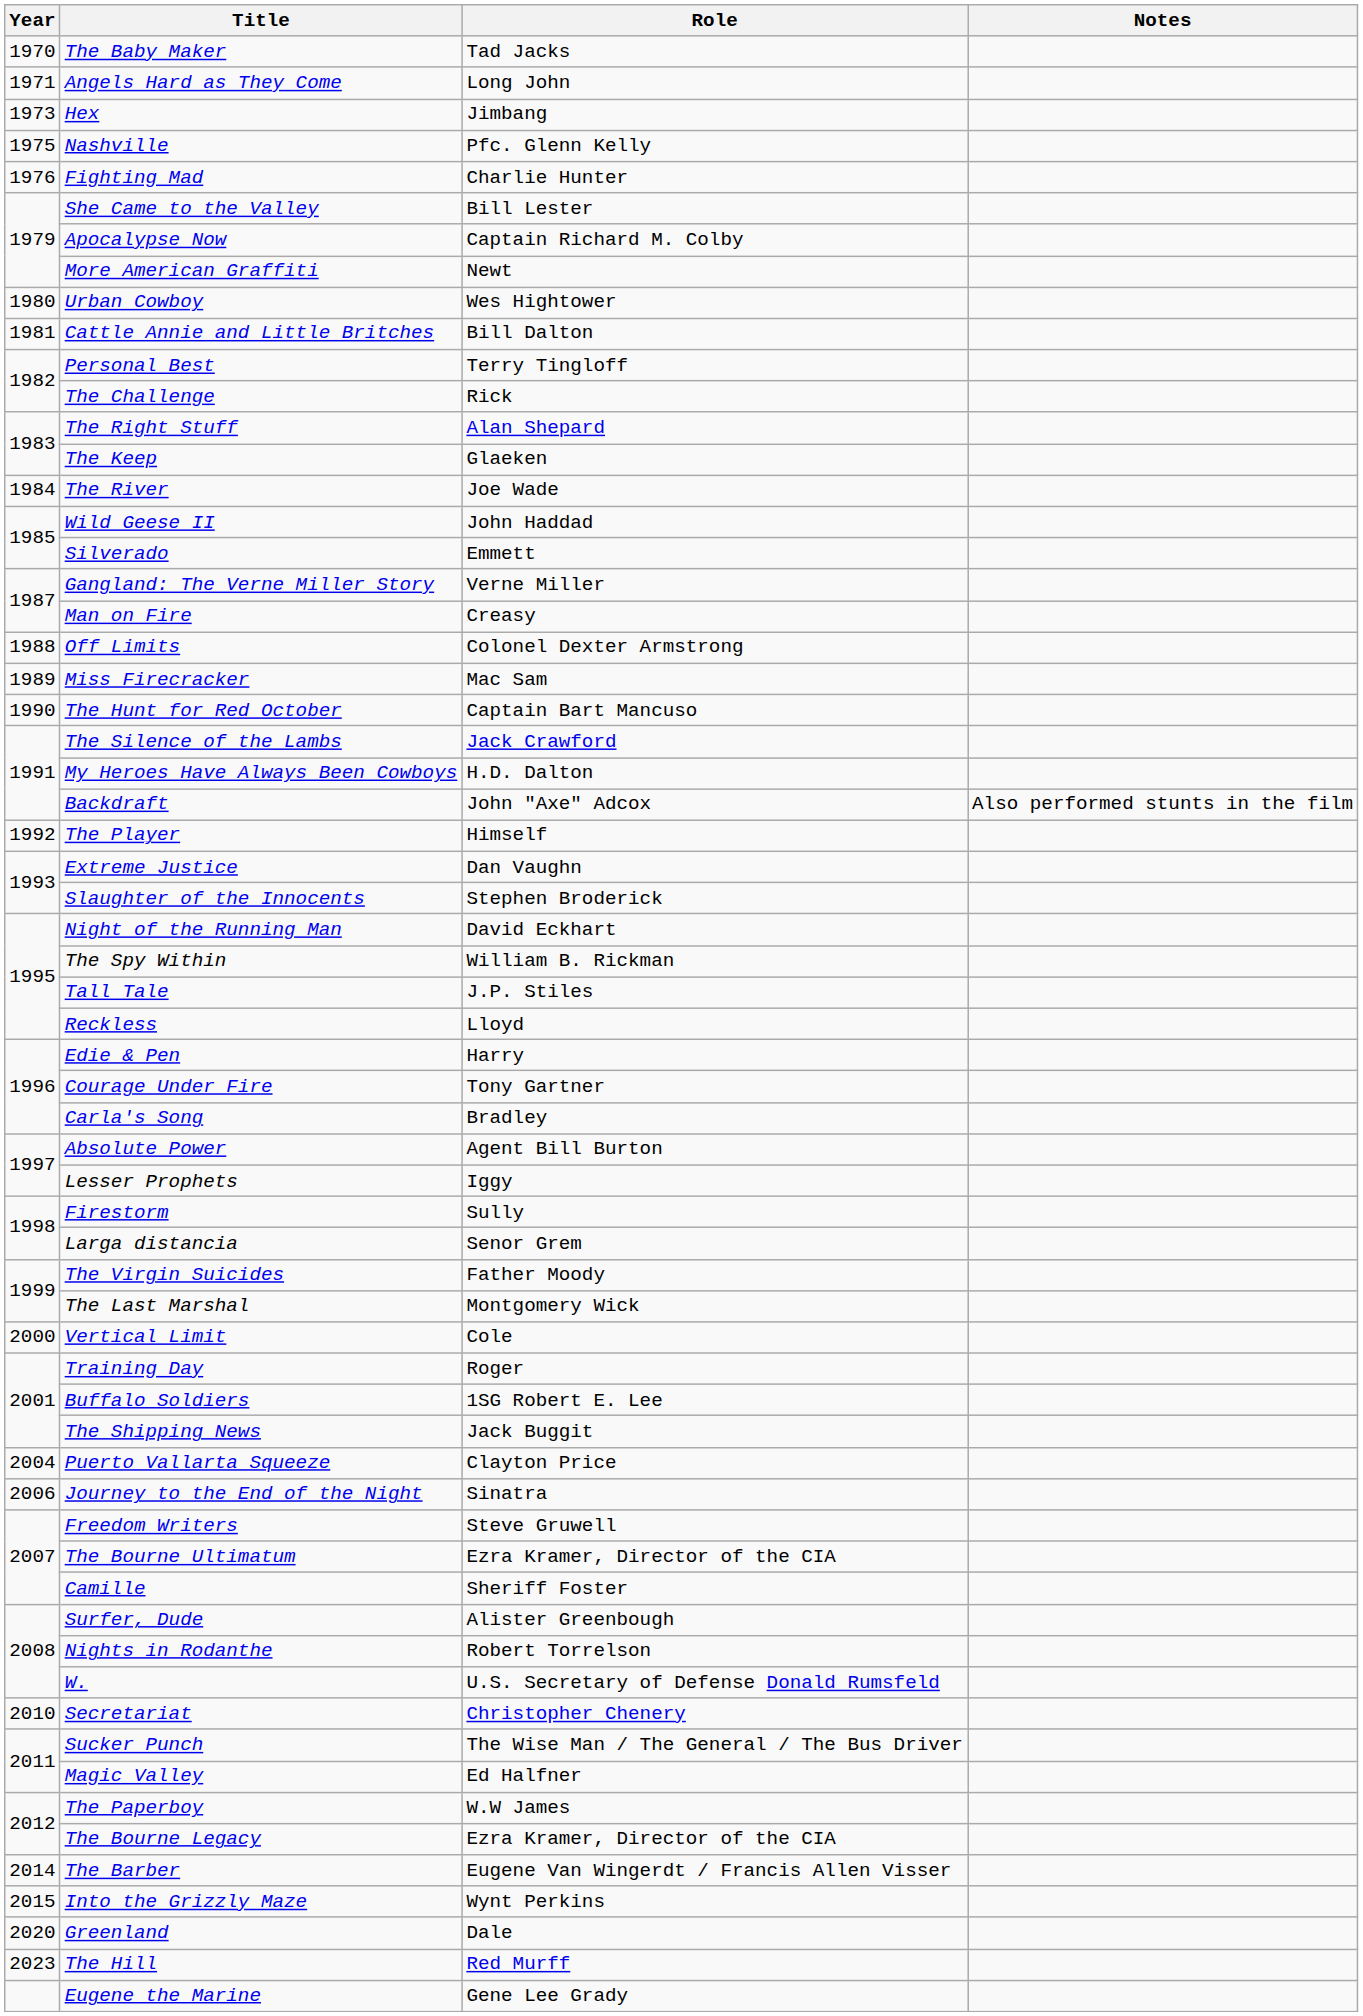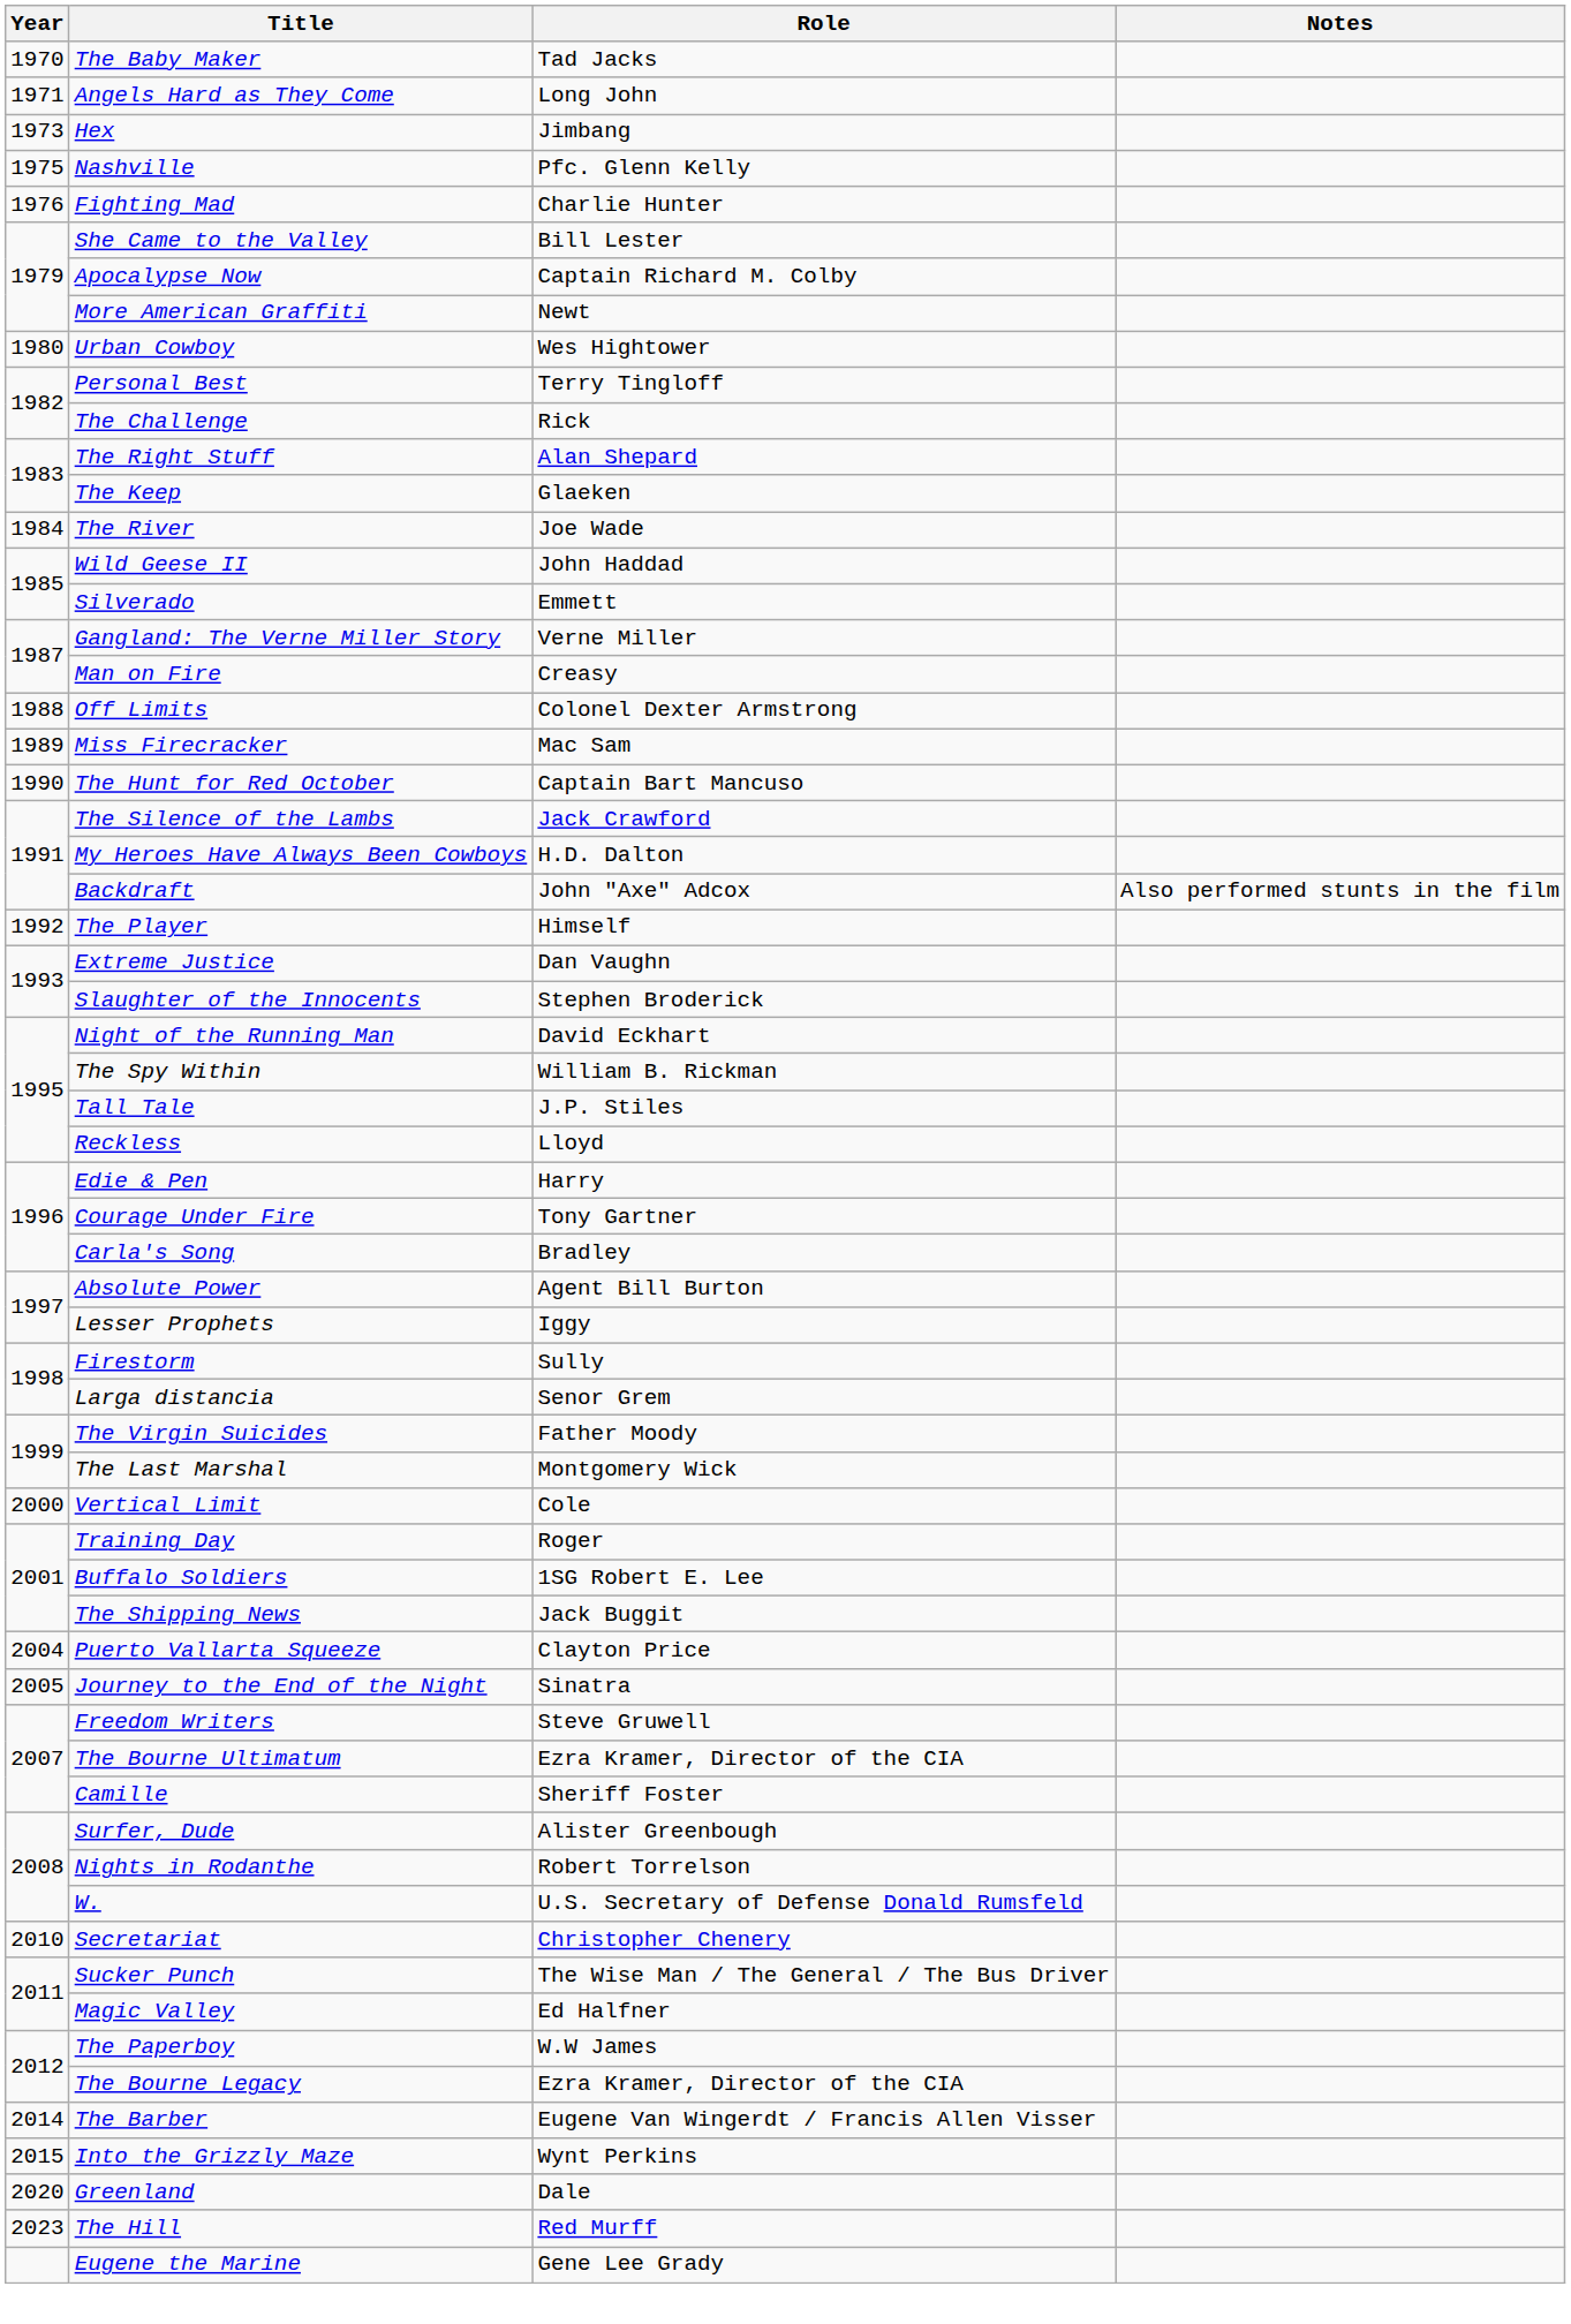 <table class="wikitable sortable">
 <tr>
 <th>Year</th>
 <th>Title</th>
 <th>Role</th>
 <th class="unsortable">Notes</th>
 </tr>
 <tr>
 <td>1970</td>
 <td><em><a href='#'>The Baby Maker</a></em></td>
 <td>Tad Jacks</td>
 <td></td>
 </tr>
 <tr>
 <td>1971</td>
 <td><em><a href='#'>Angels Hard as They Come</a></em></td>
 <td>Long John</td>
 <td></td>
 </tr>
 <tr>
 <td>1973</td>
 <td><em><a href='#'>Hex</a></em></td>
 <td>Jimbang</td>
 <td></td>
 </tr>
 <tr>
 <td>1975</td>
 <td><em><a href='#'>Nashville</a></em></td>
 <td>Pfc. Glenn Kelly</td>
 <td></td>
 </tr>
 <tr>
 <td>1976</td>
 <td><em><a href='#'>Fighting Mad</a></em></td>
 <td>Charlie Hunter</td>
 <td></td>
 </tr>
 <tr>
 <td rowspan=3>1979</td>
 <td><em><a href='#'>She Came to the Valley</a></em></td>
 <td>Bill Lester</td>
 <td></td>
 </tr>
 <tr>
 <td><em><a href='#'>Apocalypse Now</a></em></td>
 <td>Captain Richard M. Colby</td>
 <td></td>
 </tr>
 <tr>
 <td><em><a href='#'>More American Graffiti</a></em></td>
 <td>Newt</td>
 <td></td>
 </tr>
 <tr>
 <td>1980</td>
 <td><em><a href='#'>Urban Cowboy</a></em></td>
 <td>Wes Hightower</td>
-<td></td>
-</tr>
-<tr>
-<td>1981</td>
-<td><em><a href='#'>Cattle Annie and Little Britches</a></em></td>
-<td>Bill Dalton</td>
 <td></td>
 </tr>
 <tr>
 <td rowspan=2>1982</td>
 <td><em><a href='#'>Personal Best</a></em></td>
 <td>Terry Tingloff</td>
 <td></td>
 </tr>
 <tr>
 <td><em><a href='#'>The Challenge</a></em></td>
 <td>Rick</td>
 <td></td>
 </tr>
 <tr>
 <td rowspan=2>1983</td>
 <td><em><a href='#'>The Right Stuff</a></em></td>
 <td><a href='#'>Alan Shepard</a></td>
 <td></td>
 </tr>
 <tr>
 <td><em><a href='#'>The Keep</a></em></td>
 <td>Glaeken</td>
 <td></td>
 </tr>
 <tr>
 <td>1984</td>
 <td><em><a href='#'>The River</a></em></td>
 <td>Joe Wade</td>
 <td></td>
 </tr>
 <tr>
 <td rowspan=2>1985</td>
 <td><em><a href='#'>Wild Geese II</a></em></td>
 <td>John Haddad</td>
 <td></td>
 </tr>
 <tr>
 <td><em><a href='#'>Silverado</a></em></td>
 <td>Emmett</td>
 <td></td>
 </tr>
 <tr>
 <td rowspan=2>1987</td>
 <td><em><a href='#'>Gangland: The Verne Miller Story</a></em></td>
 <td>Verne Miller</td>
 <td></td>
 </tr>
 <tr>
 <td><em><a href='#'>Man on Fire</a></em></td>
 <td>Creasy</td>
 <td></td>
 </tr>
 <tr>
 <td>1988</td>
 <td><em><a href='#'>Off Limits</a></em></td>
 <td>Colonel Dexter Armstrong</td>
 <td></td>
 </tr>
 <tr>
 <td>1989</td>
 <td><em><a href='#'>Miss Firecracker</a></em></td>
 <td>Mac Sam</td>
 <td></td>
 </tr>
 <tr>
 <td>1990</td>
 <td><em><a href='#'>The Hunt for Red October</a></em></td>
 <td>Captain Bart Mancuso</td>
 <td></td>
 </tr>
 <tr>
 <td rowspan=3>1991</td>
 <td><em><a href='#'>The Silence of the Lambs</a></em></td>
 <td><a href='#'>Jack Crawford</a></td>
 <td></td>
 </tr>
 <tr>
 <td><em><a href='#'>My Heroes Have Always Been Cowboys</a></em></td>
 <td>H.D. Dalton</td>
 <td></td>
 </tr>
 <tr>
 <td><em><a href='#'>Backdraft</a></em></td>
 <td>John "Axe" Adcox</td>
 <td>Also performed stunts in the film</td>
 </tr>
 <tr>
 <td>1992</td>
 <td><em><a href='#'>The Player</a></em></td>
 <td>Himself</td>
 <td></td>
 </tr>
 <tr>
 <td rowspan=2>1993</td>
 <td><em><a href='#'>Extreme Justice</a></em></td>
 <td>Dan Vaughn</td>
 <td></td>
 </tr>
 <tr>
 <td><em><a href='#'>Slaughter of the Innocents</a></em></td>
 <td>Stephen Broderick</td>
 <td></td>
 </tr>
 <tr>
 <td rowspan=4>1995</td>
 <td><em><a href='#'>Night of the Running Man</a></em></td>
 <td>David Eckhart</td>
 <td></td>
 </tr>
 <tr>
 <td><em>The Spy Within</em></td>
 <td>William B. Rickman</td>
 <td></td>
 </tr>
 <tr>
 <td><em><a href='#'>Tall Tale</a></em></td>
 <td>J.P. Stiles</td>
 <td></td>
 </tr>
 <tr>
 <td><em><a href='#'>Reckless</a></em></td>
 <td>Lloyd</td>
 <td></td>
 </tr>
 <tr>
 <td rowspan= 3>1996</td>
 <td><em><a href='#'>Edie & Pen</a></em></td>
 <td>Harry</td>
 <td></td>
 </tr>
 <tr>
 <td><em><a href='#'>Courage Under Fire</a></em></td>
 <td>Tony Gartner</td>
 <td></td>
 </tr>
 <tr>
 <td><em><a href='#'>Carla's Song</a></em></td>
 <td>Bradley</td>
 <td></td>
 </tr>
 <tr>
 <td rowspan=2>1997</td>
 <td><em><a href='#'>Absolute Power</a></em></td>
 <td>Agent Bill Burton</td>
 <td></td>
 </tr>
 <tr>
 <td><em>Lesser Prophets</em></td>
 <td>Iggy</td>
 <td></td>
 </tr>
 <tr>
 <td rowspan=2>1998</td>
 <td><em><a href='#'>Firestorm</a></em></td>
 <td>Sully</td>
 <td></td>
 </tr>
 <tr>
 <td><em>Larga distancia</em></td>
 <td>Senor Grem</td>
 <td></td>
 </tr>
 <tr>
 <td rowspan=2>1999</td>
 <td><em><a href='#'>The Virgin Suicides</a></em></td>
 <td>Father Moody</td>
 <td></td>
 </tr>
 <tr>
 <td><em>The Last Marshal</em></td>
 <td>Montgomery Wick</td>
 <td></td>
 </tr>
 <tr>
 <td>2000</td>
 <td><em><a href='#'>Vertical Limit</a></em></td>
 <td>Cole</td>
 <td></td>
 </tr>
 <tr>
 <td rowspan=3>2001</td>
 <td><em><a href='#'>Training Day</a></em></td>
 <td>Roger</td>
 <td></td>
 </tr>
 <tr>
 <td><em><a href='#'>Buffalo Soldiers</a></em></td>
 <td>1SG Robert E. Lee</td>
 <td></td>
 </tr>
 <tr>
 <td><em><a href='#'>The Shipping News</a></em></td>
 <td>Jack Buggit</td>
 <td></td>
 </tr>
 <tr>
 <td>2004</td>
 <td><em><a href='#'>Puerto Vallarta Squeeze</a></em></td>
 <td>Clayton Price</td>
 <td></td>
 </tr>
 <tr>
-<td>2006</td>
+<td>2005</td>
 <td><em><a href='#'>Journey to the End of the Night</a></em></td>
 <td>Sinatra</td>
 <td></td>
 </tr>
 <tr>
 <td rowspan=3>2007</td>
 <td><em><a href='#'>Freedom Writers</a></em></td>
 <td>Steve Gruwell</td>
 <td></td>
 </tr>
 <tr>
 <td><em><a href='#'>The Bourne Ultimatum</a></em></td>
 <td>Ezra Kramer, Director of the CIA</td>
 <td></td>
 </tr>
 <tr>
 <td><em><a href='#'>Camille</a></em></td>
 <td>Sheriff Foster</td>
 <td></td>
 </tr>
 <tr>
 <td rowspan=3>2008</td>
 <td><em><a href='#'>Surfer, Dude</a></em></td>
 <td>Alister Greenbough</td>
 <td></td>
 </tr>
 <tr>
 <td><em><a href='#'>Nights in Rodanthe</a></em></td>
 <td>Robert Torrelson</td>
 <td></td>
 </tr>
 <tr>
 <td><em><a href='#'>W.</a></em></td>
 <td>U.S. Secretary of Defense <a href='#'>Donald Rumsfeld</a></td>
 <td></td>
 </tr>
 <tr>
 <td>2010</td>
 <td><em><a href='#'>Secretariat</a></em></td>
 <td><a href='#'>Christopher Chenery</a></td>
 <td></td>
 </tr>
 <tr>
 <td rowspan=2>2011</td>
 <td><em><a href='#'>Sucker Punch</a></em></td>
 <td>The Wise Man / The General / The Bus Driver</td>
 <td></td>
 </tr>
 <tr>
 <td><em><a href='#'>Magic Valley</a></em></td>
 <td>Ed Halfner</td>
 <td></td>
 </tr>
 <tr>
 <td rowspan=2>2012</td>
 <td><em><a href='#'>The Paperboy</a></em></td>
 <td>W.W James</td>
 <td></td>
 </tr>
 <tr>
 <td><em><a href='#'>The Bourne Legacy</a></em></td>
 <td>Ezra Kramer, Director of the CIA</td>
 <td></td>
 </tr>
 <tr>
 <td>2014</td>
 <td><em><a href='#'>The Barber</a></em></td>
 <td>Eugene Van Wingerdt / Francis Allen Visser</td>
 <td></td>
 </tr>
 <tr>
 <td>2015</td>
 <td><em><a href='#'>Into the Grizzly Maze</a></em></td>
 <td>Wynt Perkins</td>
 <td></td>
 </tr>
 <tr>
 <td>2020</td>
 <td><em><a href='#'>Greenland</a></em></td>
 <td>Dale</td>
 <td></td>
 </tr>
 <tr>
 <td>2023</td>
 <td><em><a href='#'>The Hill</a></em></td>
 <td><a href='#'>Red Murff</a></td>
 <td></td>
 </tr>
 <tr>
 <td></td>
 <td><em><a href='#'>Eugene the Marine</a></em></td>
 <td>Gene Lee Grady</td>
 <td></td>
 </tr>
 </table>
